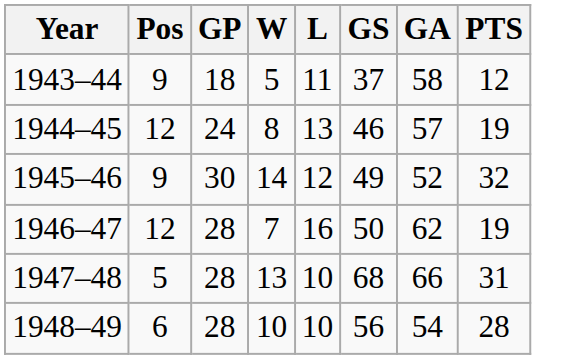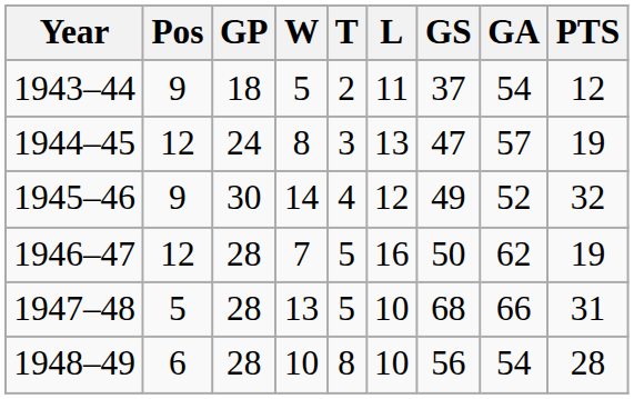 <table class="wikitable" style="text-align:center;">
 <tr>
 <th>Year</th>
 <th>Pos</th>
 <th>GP</th>
 <th>W</th>
+<th>T</th>
 <th>L</th>
 <th>GS</th>
 <th>GA</th>
 <th>PTS</th>
 </tr>
 <tr>
 <td>1943–44</td>
 <td>9</td>
 <td>18</td>
 <td>5</td>
+<td>2</td>
 <td>11</td>
 <td>37</td>
-<td>58</td>
+<td>54</td>
 <td>12</td>
 </tr>
 <tr>
 <td>1944–45</td>
 <td>12</td>
 <td>24</td>
 <td>8</td>
+<td>3</td>
 <td>13</td>
-<td>46</td>
+<td>47</td>
 <td>57</td>
 <td>19</td>
 </tr>
 <tr>
 <td>1945–46</td>
 <td>9</td>
 <td>30</td>
 <td>14</td>
+<td>4</td>
 <td>12</td>
 <td>49</td>
 <td>52</td>
 <td>32</td>
 </tr>
 <tr>
 <td>1946–47</td>
 <td>12</td>
 <td>28</td>
 <td>7</td>
+<td>5</td>
 <td>16</td>
 <td>50</td>
 <td>62</td>
 <td>19</td>
 </tr>
 <tr>
 <td>1947–48</td>
 <td>5</td>
 <td>28</td>
 <td>13</td>
+<td>5</td>
 <td>10</td>
 <td>68</td>
 <td>66</td>
 <td>31</td>
 </tr>
 <tr>
 <td>1948–49</td>
 <td>6</td>
 <td>28</td>
 <td>10</td>
+<td>8</td>
 <td>10</td>
 <td>56</td>
 <td>54</td>
 <td>28</td>
 </tr>
 </table>
